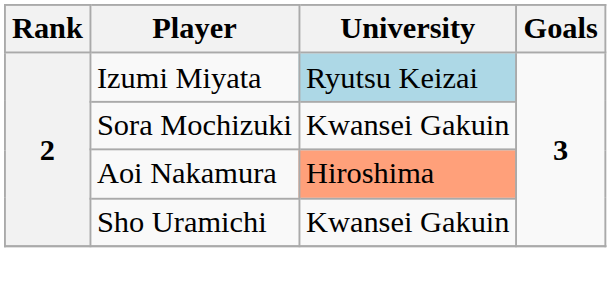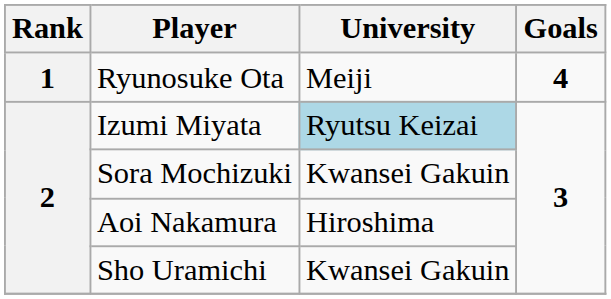 <table class="wikitable" style="text-align:center">
 <tr>
 <th>Rank</th>
 <th>Player</th>
 <th>University</th>
 <th>Goals</th>
+</tr>
+<tr>
+<th rowspan=1>1</th>
+<td align="left"> Ryunosuke Ota</td>
+<td align="left">Meiji</td>
+<td rowspan=1><strong>4</strong></td>
 </tr>
 <tr>
 <th rowspan=4>2</th>
 <td align="left"> Izumi Miyata</td>
 <td align="left" style="background: lightblue;">Ryutsu Keizai</td>
 <td rowspan=4><strong>3</strong></td>
 </tr>
 <tr>
 <td align="left"> Sora Mochizuki</td>
 <td align="left">Kwansei Gakuin</td>
 </tr>
 <tr>
 <td align="left"> Aoi Nakamura</td>
-<td align="left" style="background: lightsalmon;">Hiroshima</td>
+<td align="left">Hiroshima</td>
 </tr>
 <tr>
 <td align="left"> Sho Uramichi</td>
 <td align="left">Kwansei Gakuin</td>
 </tr>
 <tr>
 </tr>
 </table>
